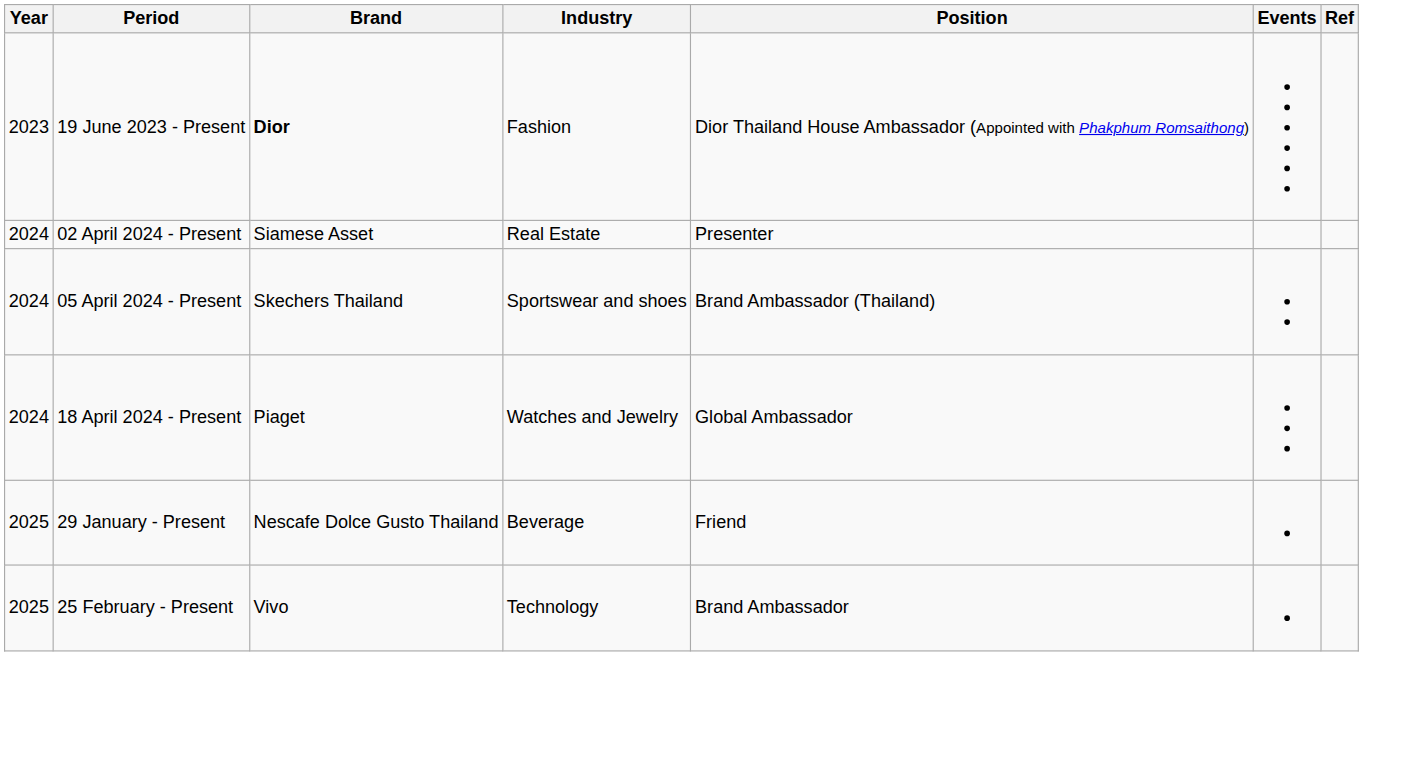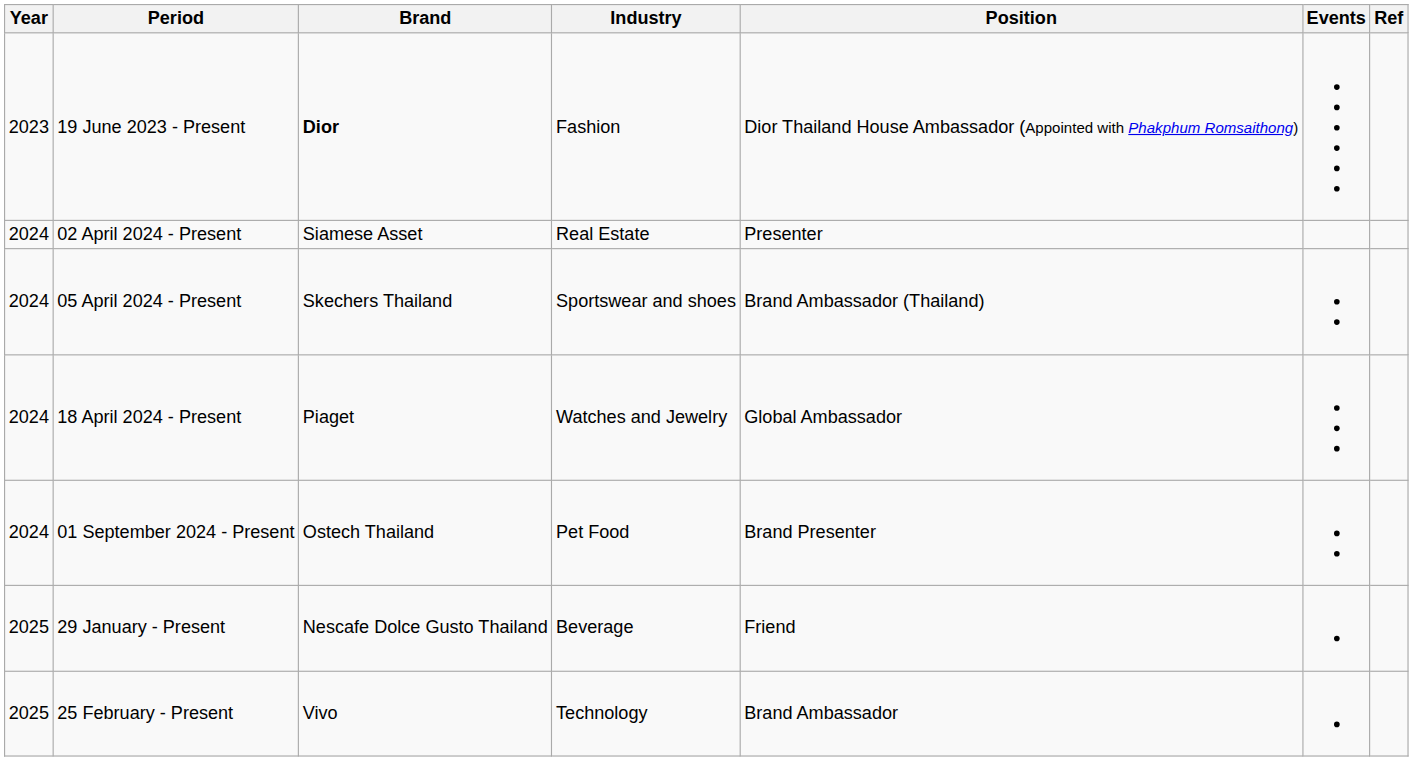 <table class="wikitable sortable">
 <tr>
 <th>Year</th>
 <th>Period</th>
 <th>Brand</th>
 <th>Industry</th>
 <th>Position</th>
 <th>Events</th>
 <th>Ref</th>
 </tr>
 <tr>
 <td>2023</td>
 <td>19 June 2023 - Present</td>
 <td><strong>Dior</strong></td>
 <td>Fashion</td>
 <td>Dior Thailand House Ambassador  (<small>Appointed with <em><a href='#'>Phakphum Romsaithong</a></em>)</small></td>
 <td><br><ul><li></li><li></li><li></li><li></li><li></li><li></li></ul></td>
 <td></td>
 </tr>
 <tr>
 <td>2024</td>
 <td>02 April 2024 - Present</td>
 <td>Siamese Asset</td>
 <td>Real Estate</td>
 <td>Presenter</td>
 <td></td>
 <td></td>
 </tr>
 <tr>
 <td>2024</td>
 <td>05 April 2024 - Present</td>
 <td>Skechers Thailand</td>
 <td>Sportswear and shoes</td>
 <td>Brand Ambassador (Thailand)</td>
 <td><br><ul><li></li><li></li></ul></td>
 <td></td>
 </tr>
 <tr>
 <td>2024</td>
 <td>18 April 2024 - Present</td>
 <td>Piaget</td>
 <td>Watches and Jewelry</td>
 <td>Global Ambassador</td>
 <td><br><ul><li></li><li></li><li> </li></ul></td>
 <td></td>
 </tr>
 <tr>
+<td>2024</td>
+<td>01 September 2024 - Present</td>
+<td>Ostech Thailand</td>
+<td>Pet Food</td>
+<td>Brand Presenter</td>
+<td><br><ul><li></li><li></li></ul></td>
+<td></td>
+</tr>
+<tr>
 <td>2025</td>
 <td>29 January - Present</td>
 <td>Nescafe Dolce Gusto Thailand</td>
 <td>Beverage</td>
 <td>Friend</td>
 <td><br><ul><li></li></ul></td>
 <td></td>
 </tr>
 <tr>
 <td>2025</td>
 <td>25 February - Present</td>
 <td>Vivo</td>
 <td>Technology</td>
 <td>Brand Ambassador</td>
 <td><br><ul><li></li></ul></td>
 <td></td>
 </tr>
 </table>
